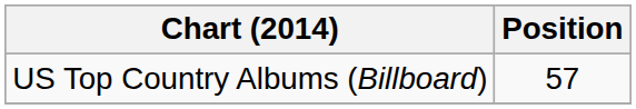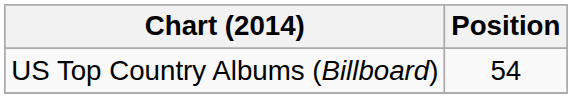 <table class="wikitable">
 <tr>
 <th>Chart (2014)</th>
 <th>Position</th>
 </tr>
 <tr>
 <td>US Top Country Albums (<em>Billboard</em>)</td>
-<td style="text-align:center;">57</td>
+<td style="text-align:center;">54</td>
 </tr>
 <tr>
 </tr>
 </table>
